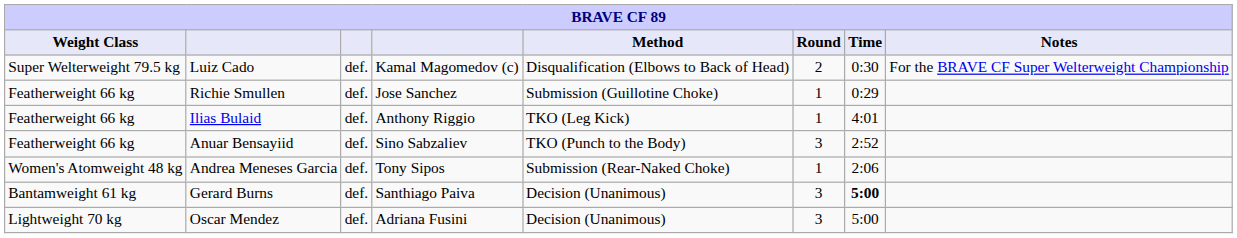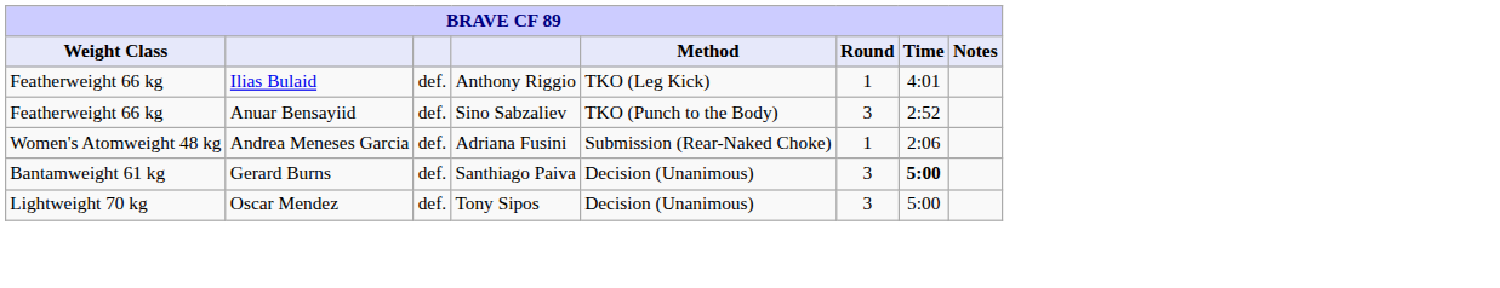 <table class="wikitable" style="font-size: 80%;">
 <tr>
 <th colspan="8" style="background-color: #ccf; color: #000080; text-align: center;"><strong>BRAVE CF 89</strong></th>
 </tr>
 <tr>
 <th colspan="1" style="background-color: #E6E8FA; color: #000000; text-align: center;">Weight Class</th>
 <th colspan="1" style="background-color: #E6E8FA; color: #000000; text-align: center;"></th>
 <th colspan="1" style="background-color: #E6E8FA; color: #000000; text-align: center;"></th>
 <th colspan="1" style="background-color: #E6E8FA; color: #000000; text-align: center;"></th>
 <th colspan="1" style="background-color: #E6E8FA; color: #000000; text-align: center;">Method</th>
 <th colspan="1" style="background-color: #E6E8FA; color: #000000; text-align: center;">Round</th>
 <th colspan="1" style="background-color: #E6E8FA; color: #000000; text-align: center;">Time</th>
 <th colspan="1" style="background-color: #E6E8FA; color: #000000; text-align: center;">Notes</th>
-</tr>
-<tr>
-<td>Super Welterweight 79.5 kg</td>
-<td> Luiz Cado</td>
-<td>def.</td>
-<td> Kamal Magomedov (c)</td>
-<td>Disqualification (Elbows to Back of Head)</td>
-<td align=center>2</td>
-<td align=center>0:30</td>
-<td>For the <a href='#'>BRAVE CF Super Welterweight Championship</a></td>
-</tr>
-<tr>
-<td>Featherweight 66 kg</td>
-<td> Richie Smullen</td>
-<td>def.</td>
-<td> Jose Sanchez</td>
-<td>Submission (Guillotine Choke)</td>
-<td align=center>1</td>
-<td align=center>0:29</td>
-<td></td>
 </tr>
 <tr>
 <td>Featherweight 66 kg</td>
 <td> <a href='#'>Ilias Bulaid</a></td>
 <td>def.</td>
 <td> Anthony Riggio</td>
 <td>TKO (Leg Kick)</td>
 <td align=center>1</td>
 <td align=center>4:01</td>
 <td></td>
 </tr>
 <tr>
 <td>Featherweight 66 kg</td>
 <td> Anuar Bensayiid</td>
 <td>def.</td>
 <td> Sino Sabzaliev</td>
 <td>TKO (Punch to the Body)</td>
 <td align=center>3</td>
 <td align=center>2:52</td>
 <td></td>
 </tr>
 <tr>
 <td>Women's Atomweight 48 kg</td>
 <td> Andrea Meneses Garcia</td>
 <td align=center>def.</td>
-<td> Tony Sipos</td>
+<td> Adriana Fusini</td>
 <td>Submission (Rear-Naked Choke)</td>
 <td align=center>1</td>
 <td align=center>2:06</td>
 <td></td>
 </tr>
 <tr>
 <td>Bantamweight 61 kg</td>
 <td> Gerard Burns</td>
 <td>def.</td>
 <td> Santhiago Paiva</td>
 <td>Decision (Unanimous)</td>
 <td align=center>3</td>
 <td align=center><strong>5:00</strong></td>
 <td></td>
 </tr>
 <tr>
 <td>Lightweight 70 kg</td>
 <td> Oscar Mendez</td>
 <td>def.</td>
-<td> Adriana Fusini</td>
+<td> Tony Sipos</td>
 <td>Decision (Unanimous)</td>
 <td align=center>3</td>
 <td align=center>5:00</td>
 <td></td>
 </tr>
 </table>
